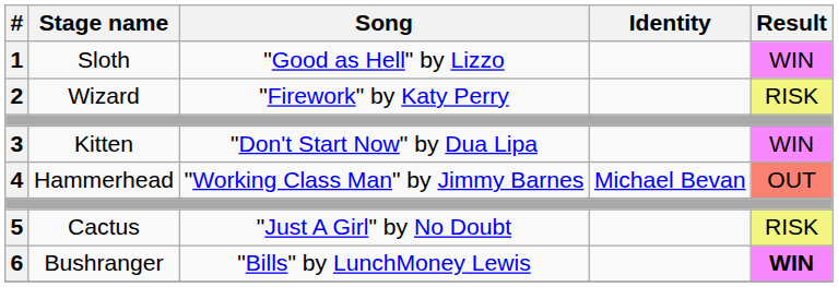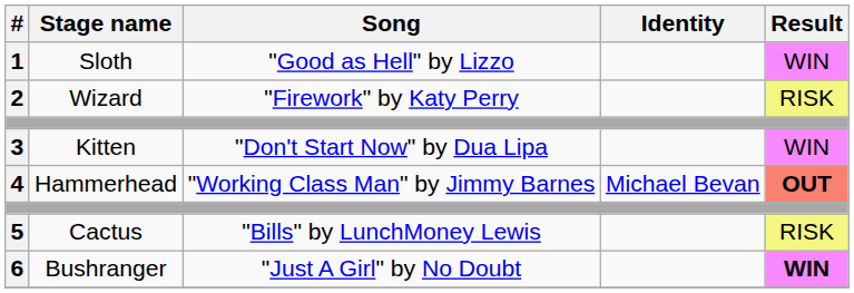 <table class="wikitable plainrowheaders" style="text-align: center;">
 <tr>
 <th>#</th>
 <th>Stage name</th>
 <th>Song</th>
 <th>Identity</th>
 <th>Result</th>
 </tr>
 <tr>
 <th>1</th>
 <td>Sloth</td>
 <td>"<a href='#'>Good as Hell</a>" by <a href='#'>Lizzo</a></td>
 <td></td>
 <td bgcolor="#F888FD">WIN</td>
 </tr>
 <tr>
 <th>2</th>
 <td>Wizard</td>
 <td>"<a href='#'>Firework</a>" by <a href='#'>Katy Perry</a></td>
 <td></td>
 <td bgcolor="#F3F781">RISK</td>
 </tr>
 <tr>
 <td colspan="5" style="background:darkgray"></td>
 </tr>
 <tr>
 <th>3</th>
 <td>Kitten</td>
 <td>"<a href='#'>Don't Start Now</a>" by <a href='#'>Dua Lipa</a></td>
 <td></td>
 <td bgcolor=#F888FD>WIN</td>
 </tr>
 <tr>
 <th>4</th>
 <td>Hammerhead</td>
 <td>"<a href='#'>Working Class Man</a>" by <a href='#'>Jimmy Barnes</a></td>
 <td><a href='#'>Michael Bevan</a></td>
-<td bgcolor=salmon>OUT</td>
+<td bgcolor=salmon><strong>OUT</strong></td>
 </tr>
 <tr>
 <td colspan="5" style="background:darkgray"></td>
 </tr>
 <tr>
 <th>5</th>
 <td>Cactus</td>
-<td>"<a href='#'>Just A Girl</a>" by <a href='#'>No Doubt</a></td>
+<td>"<a href='#'>Bills</a>" by <a href='#'>LunchMoney Lewis</a></td>
 <td></td>
 <td bgcolor=#F3F781>RISK</td>
 </tr>
 <tr>
 <th>6</th>
 <td>Bushranger</td>
-<td>"<a href='#'>Bills</a>" by <a href='#'>LunchMoney Lewis</a></td>
+<td>"<a href='#'>Just A Girl</a>" by <a href='#'>No Doubt</a></td>
 <td></td>
 <td bgcolor=#F888FD><strong>WIN</strong></td>
 </tr>
 <tr>
 </tr>
 </table>
